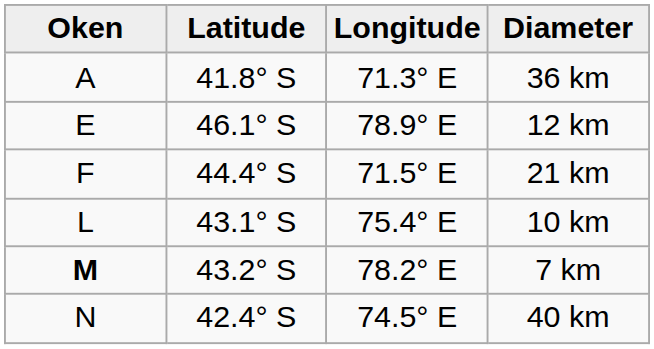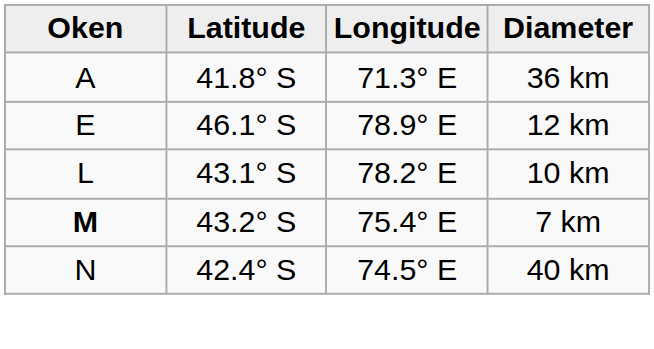 <table class="wikitable">
 <tr>
 <th width="25%" style="background:#eeeeee;">Oken</th>
 <th width="25%" style="background:#eeeeee;">Latitude</th>
 <th width="25%" style="background:#eeeeee;">Longitude</th>
 <th width="25%" style="background:#eeeeee;">Diameter</th>
 </tr>
 <tr>
 <td align="center">A</td>
 <td align="center">41.8° S</td>
 <td align="center">71.3° E</td>
 <td align="center">36 km</td>
 </tr>
 <tr>
 <td align="center">E</td>
 <td align="center">46.1° S</td>
 <td align="center">78.9° E</td>
 <td align="center">12 km</td>
 </tr>
 <tr>
-<td align="center">F</td>
-<td align="center">44.4° S</td>
-<td align="center">71.5° E</td>
-<td align="center">21 km</td>
-</tr>
-<tr>
 <td align="center">L</td>
 <td align="center">43.1° S</td>
-<td align="center">75.4° E</td>
+<td align="center">78.2° E</td>
 <td align="center">10 km</td>
 </tr>
 <tr>
 <td align="center"><strong>M</strong></td>
 <td align="center">43.2° S</td>
-<td align="center">78.2° E</td>
+<td align="center">75.4° E</td>
 <td align="center">7 km</td>
 </tr>
 <tr>
 <td align="center">N</td>
 <td align="center">42.4° S</td>
 <td align="center">74.5° E</td>
 <td align="center">40 km</td>
 </tr>
 </table>
